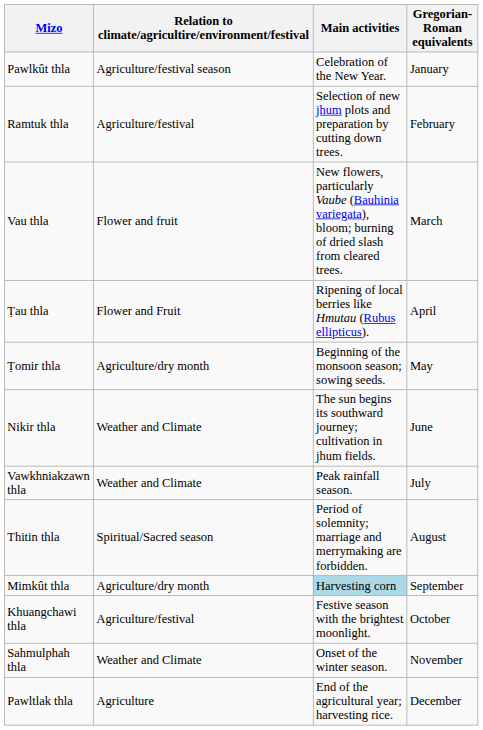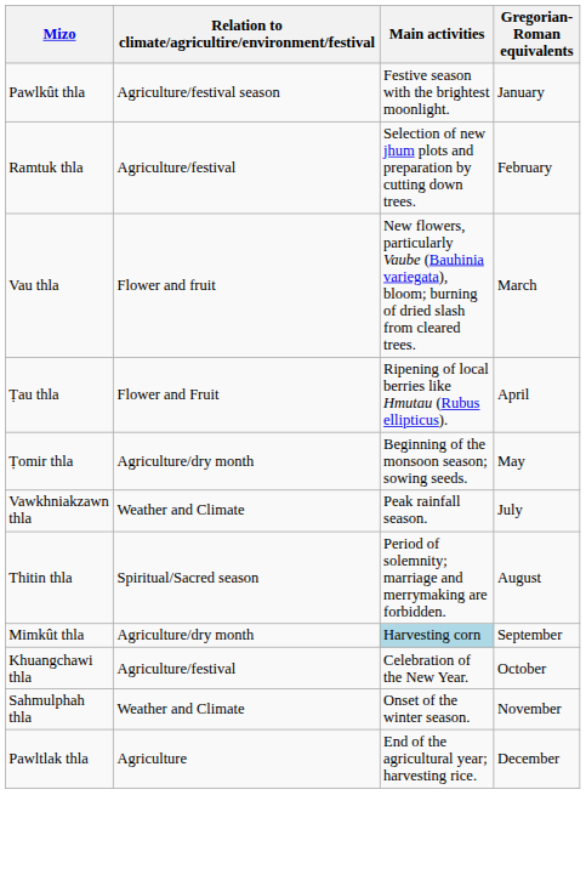 <table class="wikitable">
 <tr>
 <th><a href='#'>Mizo</a></th>
 <th>Relation to climate/agricultire/environment/festival</th>
 <th>Main activities</th>
 <th>Gregorian-Roman equivalents</th>
 </tr>
 <tr>
 <td>Pawlkût thla</td>
 <td>Agriculture/festival season</td>
-<td>Celebration of the New Year.</td>
+<td>Festive season with the brightest moonlight.</td>
 <td>January</td>
 </tr>
 <tr>
 <td>Ramtuk thla</td>
 <td>Agriculture/festival</td>
 <td>Selection of new <a href='#'>jhum</a> plots and preparation by cutting down trees.</td>
 <td>February</td>
 </tr>
 <tr>
 <td>Vau thla</td>
 <td>Flower and fruit</td>
 <td>New flowers, particularly <em>Vaube</em> (<a href='#'>Bauhinia variegata</a>), bloom; burning of dried slash from cleared trees.</td>
 <td>March</td>
 </tr>
 <tr>
 <td>Ṭau thla</td>
 <td>Flower and Fruit</td>
 <td>Ripening of local berries like <em>Hmutau</em> (<a href='#'>Rubus ellipticus</a>).</td>
 <td>April</td>
 </tr>
 <tr>
 <td>Ṭomir thla</td>
 <td>Agriculture/dry month</td>
 <td>Beginning of the monsoon season; sowing seeds.</td>
 <td>May</td>
 </tr>
 <tr>
-<td>Nikir thla</td>
-<td>Weather and Climate</td>
-<td>The sun begins its southward journey; cultivation in jhum fields.</td>
-<td>June</td>
-</tr>
-<tr>
 <td>Vawkhniakzawn thla</td>
 <td>Weather and Climate</td>
 <td>Peak rainfall season.</td>
 <td>July</td>
 </tr>
 <tr>
 <td>Thitin thla</td>
 <td>Spiritual/Sacred season</td>
 <td>Period of solemnity; marriage and merrymaking are forbidden.</td>
 <td>August</td>
 </tr>
 <tr>
 <td>Mimkût thla</td>
 <td>Agriculture/dry month</td>
 <td style="background: lightblue;">Harvesting corn</td>
 <td>September</td>
 </tr>
 <tr>
 <td>Khuangchawi thla</td>
 <td>Agriculture/festival</td>
-<td>Festive season with the brightest moonlight.</td>
+<td>Celebration of the New Year.</td>
 <td>October</td>
 </tr>
 <tr>
 <td>Sahmulphah thla</td>
 <td>Weather and Climate</td>
 <td>Onset of the winter season.</td>
 <td>November</td>
 </tr>
 <tr>
 <td>Pawltlak thla</td>
 <td>Agriculture</td>
 <td>End of the agricultural year; harvesting rice.</td>
 <td>December</td>
 </tr>
 </table>
